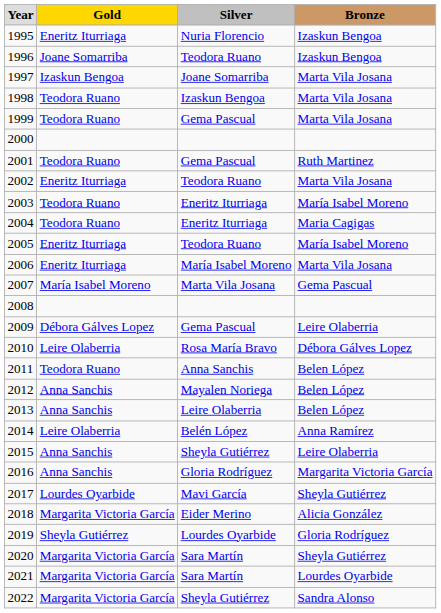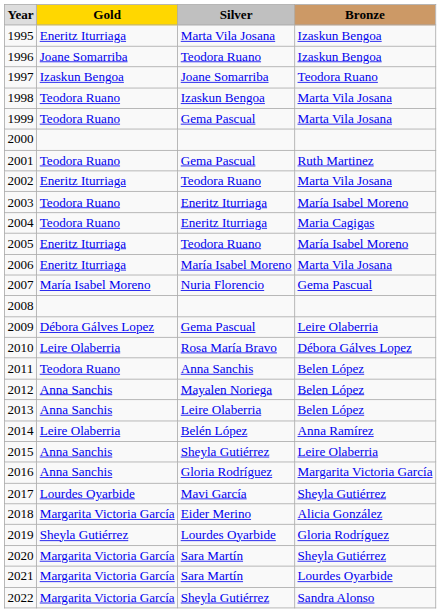 <table class="wikitable" style="text-align:left;">
 <tr>
 <td style="background:#DDDDDD; font-weight:bold; text-align:center;">Year</td>
 <td style="background:gold; font-weight:bold; text-align:center;">Gold</td>
 <td style="background:silver; font-weight:bold; text-align:center;">Silver</td>
 <td style="background:#cc9966; font-weight:bold; text-align:center;">Bronze</td>
 </tr>
 <tr>
 <td>1995</td>
 <td><a href='#'>Eneritz Iturriaga</a></td>
-<td><a href='#'>Nuria Florencio</a></td>
+<td><a href='#'>Marta Vila Josana</a></td>
 <td><a href='#'>Izaskun Bengoa</a></td>
 </tr>
 <tr>
 <td>1996</td>
 <td><a href='#'>Joane Somarriba</a></td>
 <td><a href='#'>Teodora Ruano</a></td>
 <td><a href='#'>Izaskun Bengoa</a></td>
 </tr>
 <tr>
 <td>1997</td>
 <td><a href='#'>Izaskun Bengoa</a></td>
 <td><a href='#'>Joane Somarriba</a></td>
-<td><a href='#'>Marta Vila Josana</a></td>
+<td><a href='#'>Teodora Ruano</a></td>
 </tr>
 <tr>
 <td>1998</td>
 <td><a href='#'>Teodora Ruano</a></td>
 <td><a href='#'>Izaskun Bengoa</a></td>
 <td><a href='#'>Marta Vila Josana</a></td>
 </tr>
 <tr>
 <td>1999</td>
 <td><a href='#'>Teodora Ruano</a></td>
 <td><a href='#'>Gema Pascual</a></td>
 <td><a href='#'>Marta Vila Josana</a></td>
 </tr>
 <tr>
 <td>2000</td>
 <td></td>
 <td></td>
 <td></td>
 </tr>
 <tr>
 <td>2001</td>
 <td><a href='#'>Teodora Ruano</a></td>
 <td><a href='#'>Gema Pascual</a></td>
 <td><a href='#'>Ruth Martinez</a></td>
 </tr>
 <tr>
 <td>2002</td>
 <td><a href='#'>Eneritz Iturriaga</a></td>
 <td><a href='#'>Teodora Ruano</a></td>
 <td><a href='#'>Marta Vila Josana</a></td>
 </tr>
 <tr>
 <td>2003</td>
 <td><a href='#'>Teodora Ruano</a></td>
 <td><a href='#'>Eneritz Iturriaga</a></td>
 <td><a href='#'>María Isabel Moreno</a></td>
 </tr>
 <tr>
 <td>2004</td>
 <td><a href='#'>Teodora Ruano</a></td>
 <td><a href='#'>Eneritz Iturriaga</a></td>
 <td><a href='#'>Maria Cagigas</a></td>
 </tr>
 <tr>
 <td>2005</td>
 <td><a href='#'>Eneritz Iturriaga</a></td>
 <td><a href='#'>Teodora Ruano</a></td>
 <td><a href='#'>María Isabel Moreno</a></td>
 </tr>
 <tr>
 <td>2006</td>
 <td><a href='#'>Eneritz Iturriaga</a></td>
 <td><a href='#'>María Isabel Moreno</a></td>
 <td><a href='#'>Marta Vila Josana</a></td>
 </tr>
 <tr>
 <td>2007</td>
 <td><a href='#'>María Isabel Moreno</a></td>
-<td><a href='#'>Marta Vila Josana</a></td>
+<td><a href='#'>Nuria Florencio</a></td>
 <td><a href='#'>Gema Pascual</a></td>
 </tr>
 <tr>
 <td>2008</td>
 <td></td>
 <td></td>
 <td></td>
 </tr>
 <tr>
 <td>2009</td>
 <td><a href='#'>Débora Gálves Lopez</a></td>
 <td><a href='#'>Gema Pascual</a></td>
 <td><a href='#'>Leire Olaberria</a></td>
 </tr>
 <tr>
 <td>2010</td>
 <td><a href='#'>Leire Olaberria</a></td>
 <td><a href='#'>Rosa María Bravo</a></td>
 <td><a href='#'>Débora Gálves Lopez</a></td>
 </tr>
 <tr>
 <td>2011</td>
 <td><a href='#'>Teodora Ruano</a></td>
 <td><a href='#'>Anna Sanchis</a></td>
 <td><a href='#'>Belen López</a></td>
 </tr>
 <tr>
 <td>2012</td>
 <td><a href='#'>Anna Sanchis</a></td>
 <td><a href='#'>Mayalen Noriega</a></td>
 <td><a href='#'>Belen López</a></td>
 </tr>
 <tr>
 <td>2013</td>
 <td><a href='#'>Anna Sanchis</a></td>
 <td><a href='#'>Leire Olaberria</a></td>
 <td><a href='#'>Belen López</a></td>
 </tr>
 <tr>
 <td>2014</td>
 <td><a href='#'>Leire Olaberria</a></td>
 <td><a href='#'>Belén López</a></td>
 <td><a href='#'>Anna Ramírez</a></td>
 </tr>
 <tr>
 <td>2015</td>
 <td><a href='#'>Anna Sanchis</a></td>
 <td><a href='#'>Sheyla Gutiérrez</a></td>
 <td><a href='#'>Leire Olaberria</a></td>
 </tr>
 <tr>
 <td>2016</td>
 <td><a href='#'>Anna Sanchis</a></td>
 <td><a href='#'>Gloria Rodríguez</a></td>
 <td><a href='#'>Margarita Victoria García</a></td>
 </tr>
 <tr>
 <td>2017</td>
 <td><a href='#'>Lourdes Oyarbide</a></td>
 <td><a href='#'>Mavi García</a></td>
 <td><a href='#'>Sheyla Gutiérrez</a></td>
 </tr>
 <tr>
 <td>2018</td>
 <td><a href='#'>Margarita Victoria García</a></td>
 <td><a href='#'>Eider Merino</a></td>
 <td><a href='#'>Alicia González</a></td>
 </tr>
 <tr>
 <td>2019</td>
 <td><a href='#'>Sheyla Gutiérrez</a></td>
 <td><a href='#'>Lourdes Oyarbide</a></td>
 <td><a href='#'>Gloria Rodríguez</a></td>
 </tr>
 <tr>
 <td>2020</td>
 <td><a href='#'>Margarita Victoria García</a></td>
 <td><a href='#'>Sara Martín</a></td>
 <td><a href='#'>Sheyla Gutiérrez</a></td>
 </tr>
 <tr>
 <td>2021</td>
 <td><a href='#'>Margarita Victoria García</a></td>
 <td><a href='#'>Sara Martín</a></td>
 <td><a href='#'>Lourdes Oyarbide</a></td>
 </tr>
 <tr>
 <td>2022</td>
 <td><a href='#'>Margarita Victoria García</a></td>
 <td><a href='#'>Sheyla Gutiérrez</a></td>
 <td><a href='#'>Sandra Alonso</a></td>
 </tr>
 </table>
